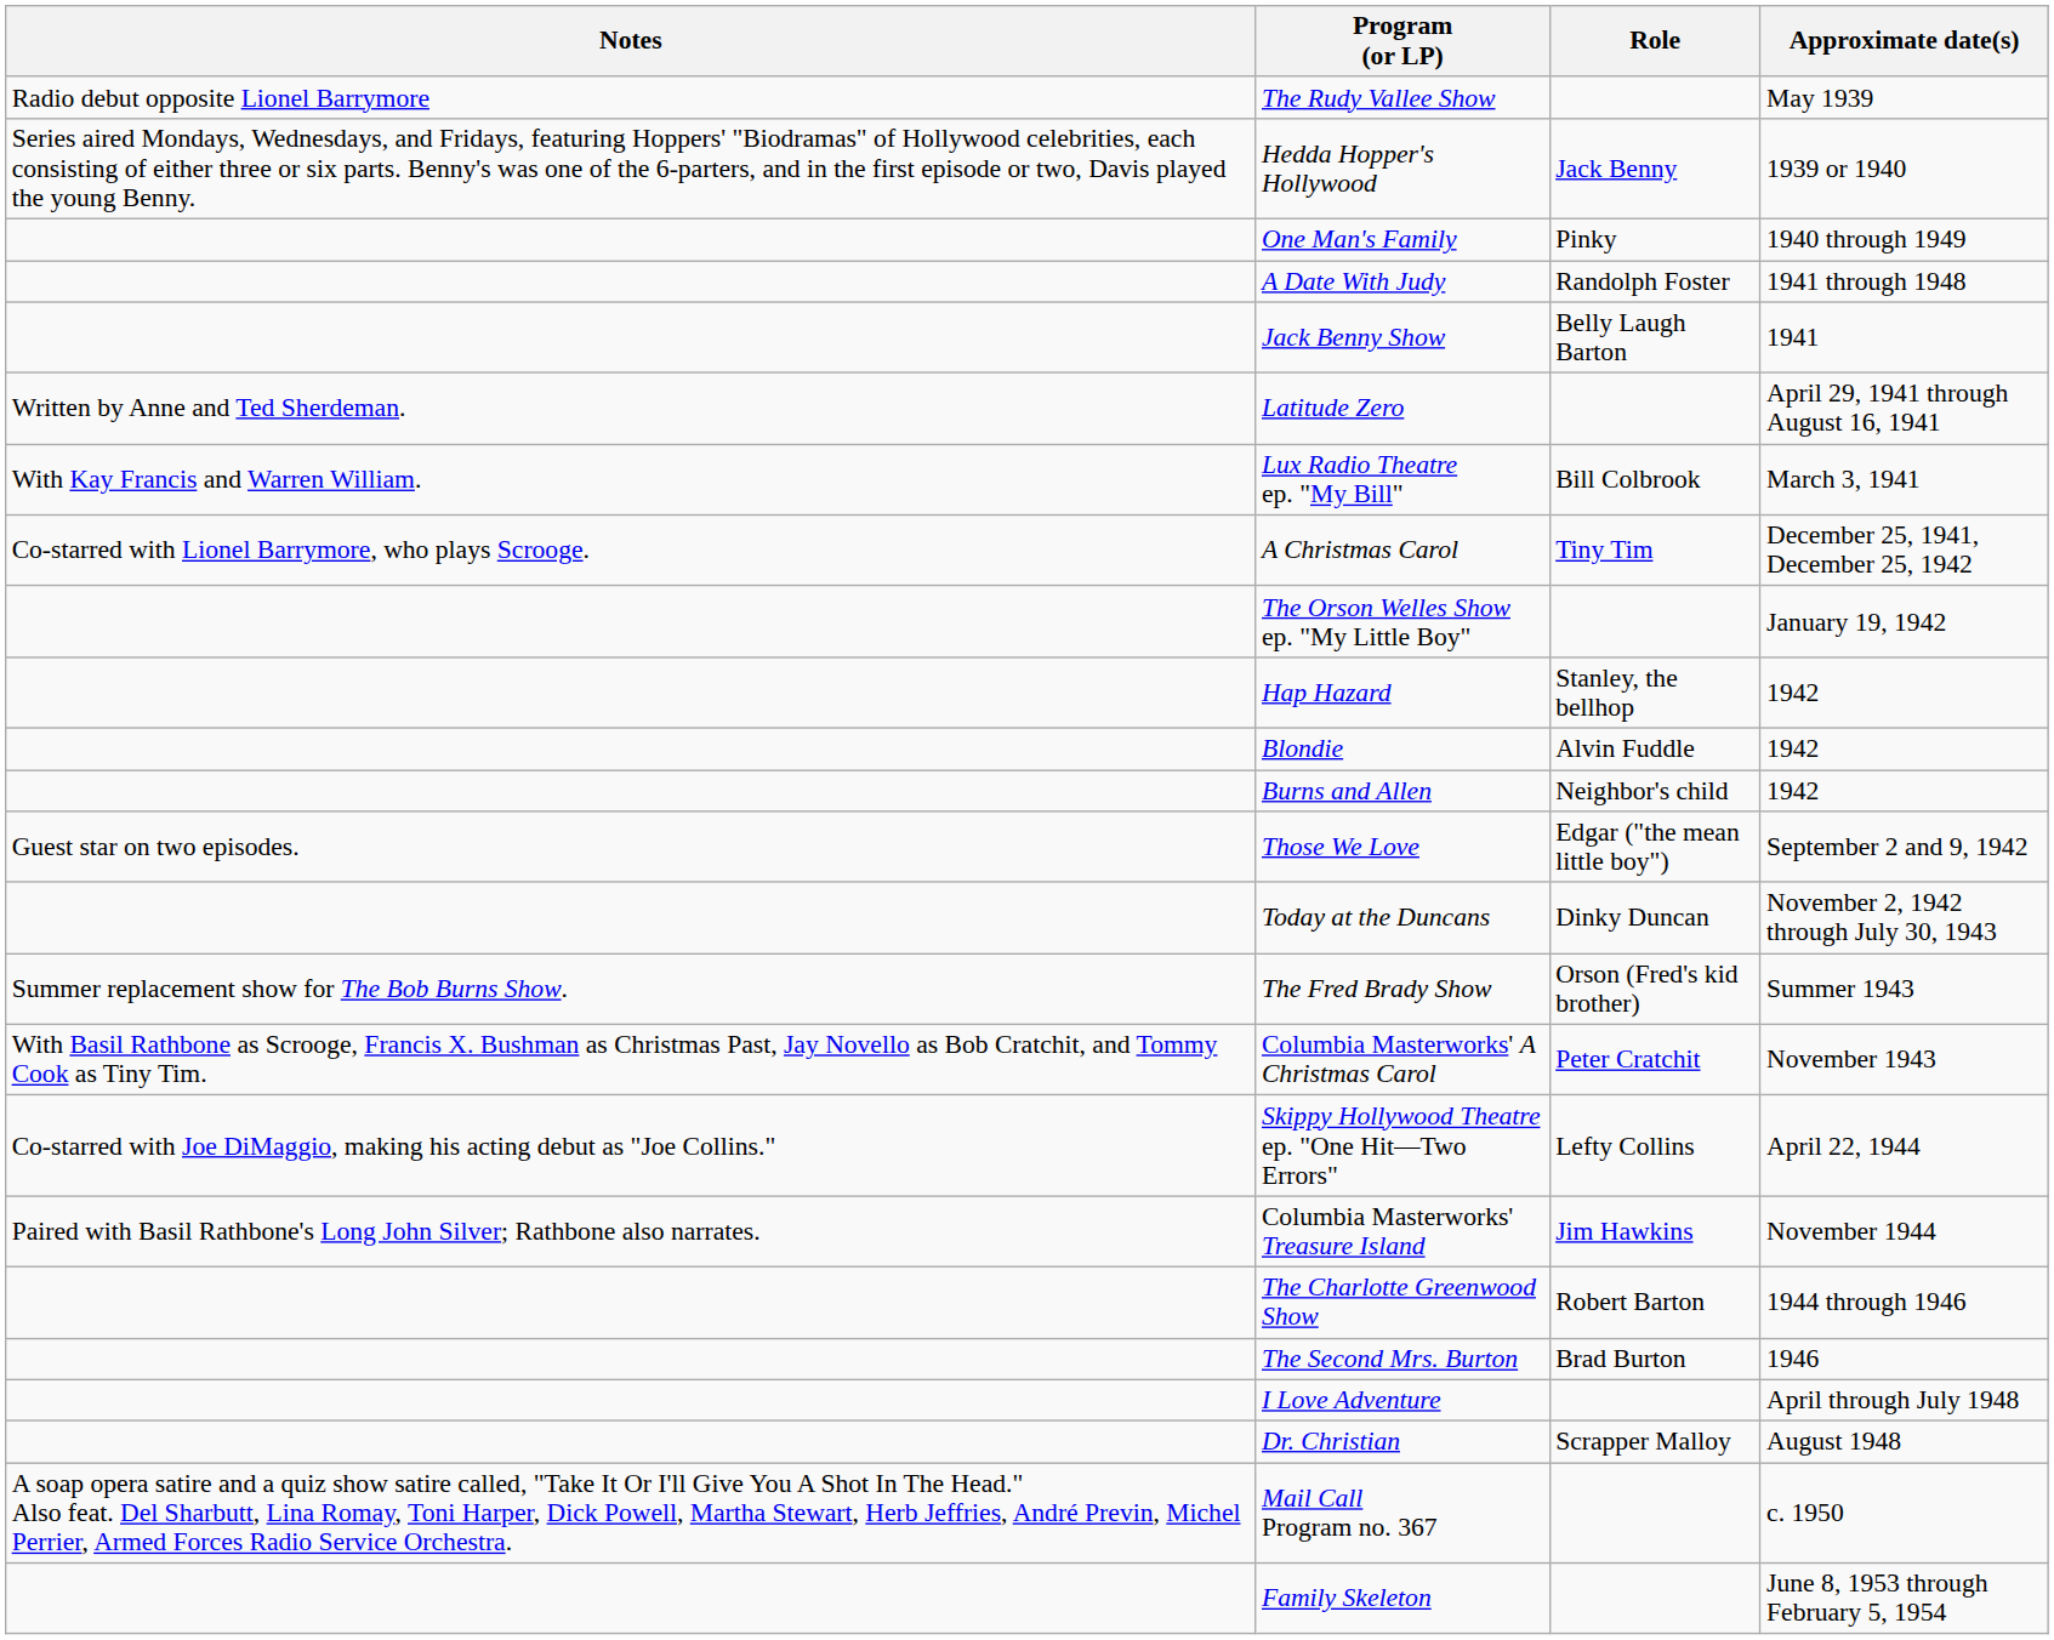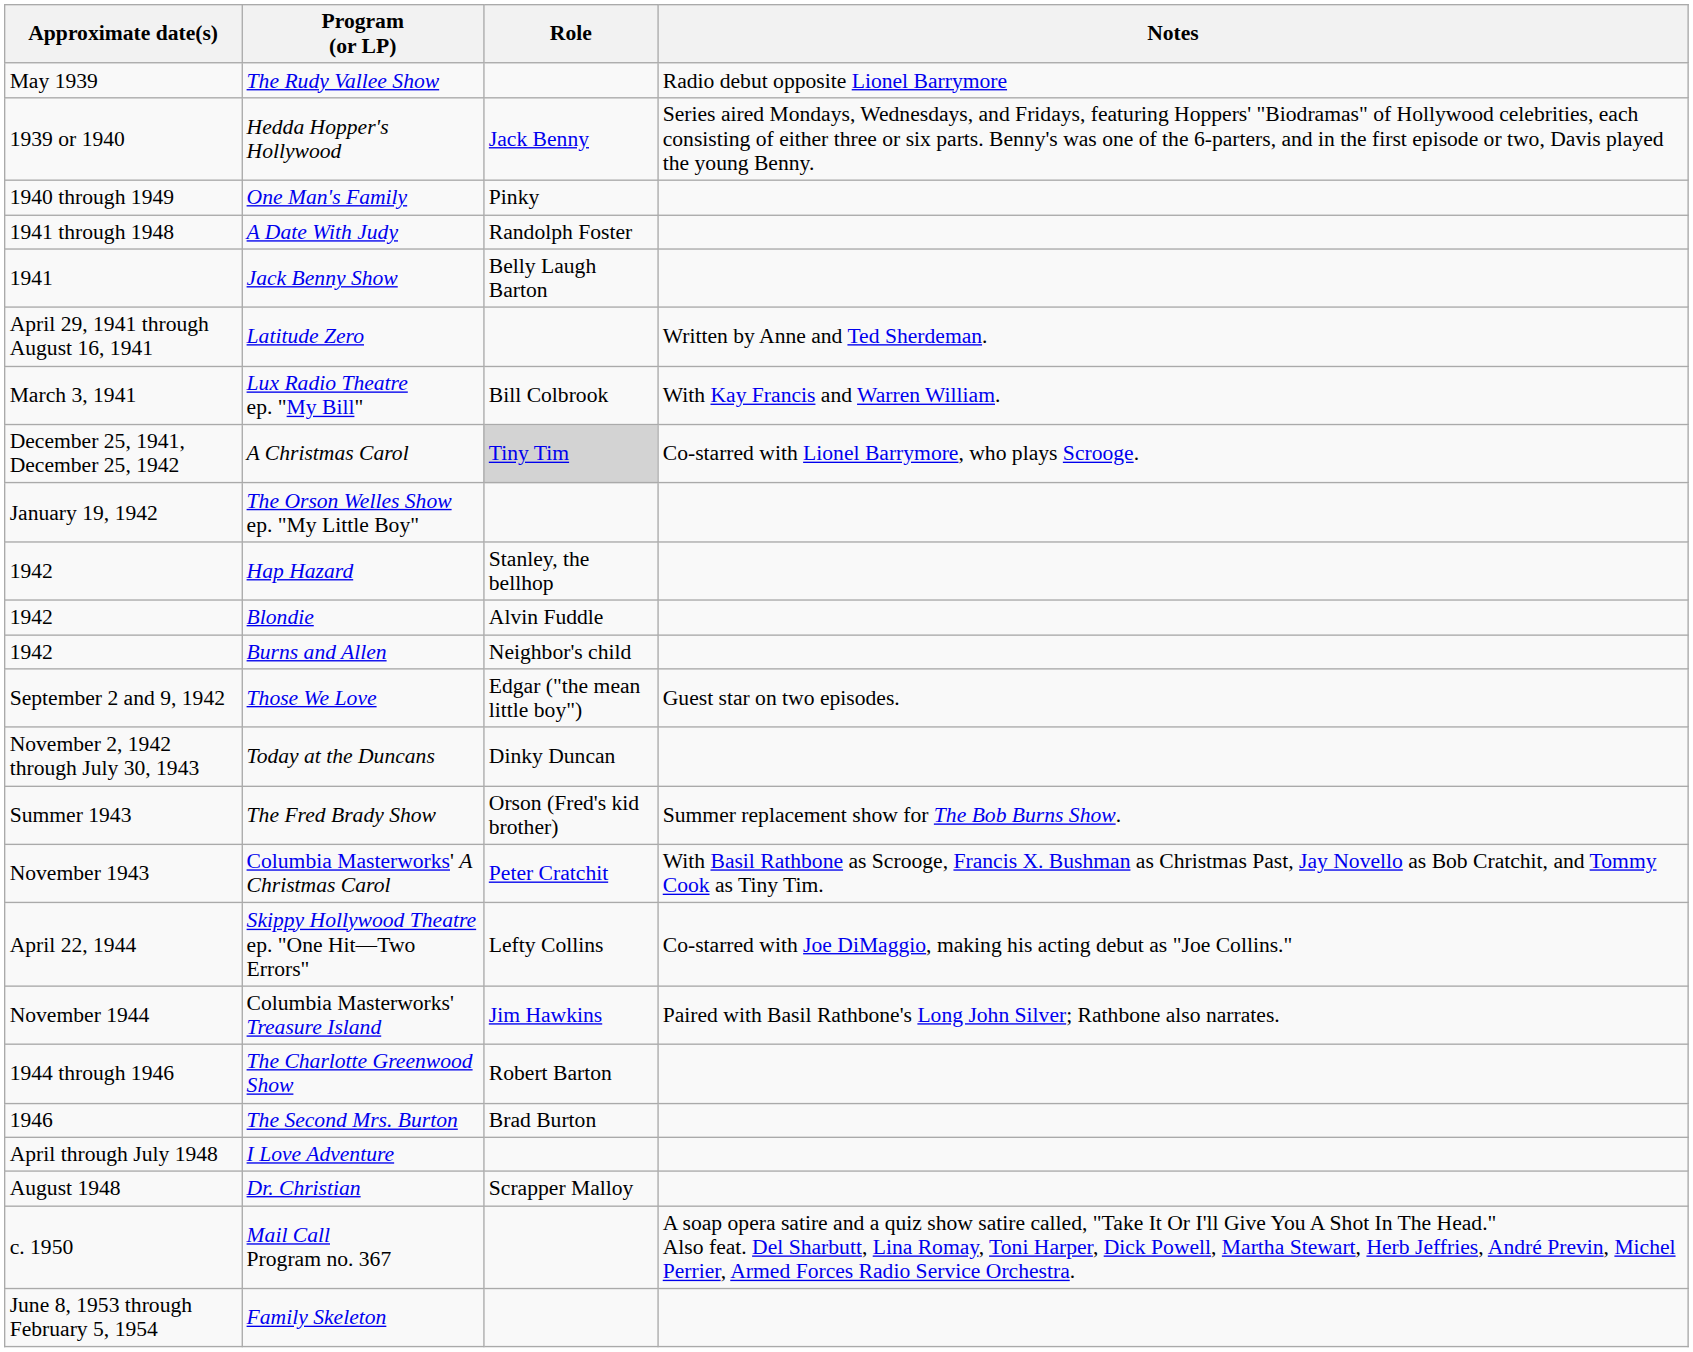 <table class="wikitable">
 <tr>
-<th>Notes</th>
+<th>Approximate date(s)</th>
 <th>Program <br>(or LP)</th>
 <th>Role</th>
-<th>Approximate date(s)</th>
+<th>Notes</th>
 </tr>
 <tr>
-<td>Radio debut opposite <a href='#'>Lionel Barrymore</a></td>
+<td>May 1939</td>
 <td><em><a href='#'>The Rudy Vallee Show</a></em></td>
 <td></td>
-<td>May 1939</td>
+<td>Radio debut opposite <a href='#'>Lionel Barrymore</a></td>
 </tr>
 <tr>
-<td>Series aired Mondays, Wednesdays, and Fridays, featuring Hoppers' "Biodramas" of Hollywood celebrities, each consisting of either three or six parts. Benny's was one of the 6-parters, and in the first episode or two, Davis played the young Benny.</td>
+<td>1939 or 1940</td>
 <td><em>Hedda Hopper's Hollywood</em></td>
 <td><a href='#'>Jack Benny</a></td>
-<td>1939 or 1940</td>
+<td>Series aired Mondays, Wednesdays, and Fridays, featuring Hoppers' "Biodramas" of Hollywood celebrities, each consisting of either three or six parts. Benny's was one of the 6-parters, and in the first episode or two, Davis played the young Benny.</td>
 </tr>
 <tr>
-<td></td>
+<td>1940 through 1949</td>
 <td><em><a href='#'>One Man's Family</a></em></td>
 <td>Pinky</td>
-<td>1940 through 1949</td>
+<td></td>
 </tr>
 <tr>
-<td></td>
+<td>1941 through 1948</td>
 <td><em><a href='#'>A Date With Judy</a></em></td>
 <td>Randolph Foster</td>
-<td>1941 through 1948</td>
+<td></td>
 </tr>
 <tr>
-<td></td>
+<td>1941</td>
 <td><em><a href='#'>Jack Benny Show</a></em></td>
 <td>Belly Laugh Barton</td>
-<td>1941</td>
+<td></td>
 </tr>
 <tr>
-<td>Written by Anne and <a href='#'>Ted Sherdeman</a>.</td>
+<td>April 29, 1941 through August 16, 1941</td>
 <td><em><a href='#'>Latitude Zero</a></em></td>
 <td></td>
-<td>April 29, 1941 through August 16, 1941</td>
+<td>Written by Anne and <a href='#'>Ted Sherdeman</a>.</td>
 </tr>
 <tr>
-<td>With <a href='#'>Kay Francis</a> and <a href='#'>Warren William</a>.</td>
+<td>March 3, 1941</td>
 <td><em><a href='#'>Lux Radio Theatre</a></em><br>ep. "<a href='#'>My Bill</a>"</td>
 <td>Bill Colbrook</td>
-<td>March 3, 1941</td>
+<td>With <a href='#'>Kay Francis</a> and <a href='#'>Warren William</a>.</td>
 </tr>
 <tr>
+<td>December 25, 1941,<br> December 25, 1942</td>
+<td><em>A Christmas Carol</em></td>
+<td style="background: lightgrey;"><a href='#'>Tiny Tim</a></td>
 <td>Co-starred with <a href='#'>Lionel Barrymore</a>, who plays <a href='#'>Scrooge</a>.</td>
-<td><em>A Christmas Carol</em></td>
-<td><a href='#'>Tiny Tim</a></td>
-<td>December 25, 1941,<br> December 25, 1942</td>
 </tr>
 <tr>
-<td></td>
+<td>January 19, 1942</td>
 <td><em><a href='#'>The Orson Welles Show</a></em><br>ep. "My Little Boy"</td>
 <td></td>
-<td>January 19, 1942</td>
+<td></td>
 </tr>
 <tr>
-<td></td>
+<td>1942</td>
 <td><em><a href='#'>Hap Hazard</a></em></td>
 <td>Stanley, the bellhop</td>
-<td>1942</td>
+<td></td>
 </tr>
 <tr>
-<td></td>
+<td>1942</td>
 <td><em><a href='#'>Blondie</a></em></td>
 <td>Alvin Fuddle</td>
-<td>1942</td>
+<td></td>
 </tr>
 <tr>
-<td></td>
+<td>1942</td>
 <td><em><a href='#'>Burns and Allen</a></em></td>
 <td>Neighbor's child</td>
-<td>1942</td>
+<td></td>
 </tr>
 <tr>
-<td>Guest star on two episodes.</td>
+<td>September 2 and 9, 1942</td>
 <td><em><a href='#'>Those We Love</a></em></td>
 <td>Edgar ("the mean little boy")</td>
-<td>September 2 and 9, 1942</td>
+<td>Guest star on two episodes.</td>
 </tr>
 <tr>
-<td></td>
+<td>November 2, 1942 through July 30, 1943</td>
 <td><em>Today at the Duncans</em></td>
 <td>Dinky Duncan</td>
-<td>November 2, 1942 through July 30, 1943</td>
+<td></td>
 </tr>
 <tr>
-<td>Summer replacement show for <em><a href='#'>The Bob Burns Show</a></em>.</td>
+<td>Summer 1943</td>
 <td><em>The Fred Brady Show</em></td>
 <td>Orson (Fred's kid brother)</td>
-<td>Summer 1943</td>
+<td>Summer replacement show for <em><a href='#'>The Bob Burns Show</a></em>.</td>
 </tr>
 <tr>
-<td>With <a href='#'>Basil Rathbone</a> as Scrooge, <a href='#'>Francis X. Bushman</a> as Christmas Past, <a href='#'>Jay Novello</a> as Bob Cratchit, and <a href='#'>Tommy Cook</a> as Tiny Tim.</td>
+<td>November 1943</td>
 <td><a href='#'>Columbia Masterworks</a>' <em>A Christmas Carol</em></td>
 <td><a href='#'>Peter Cratchit</a></td>
-<td>November 1943</td>
+<td>With <a href='#'>Basil Rathbone</a> as Scrooge, <a href='#'>Francis X. Bushman</a> as Christmas Past, <a href='#'>Jay Novello</a> as Bob Cratchit, and <a href='#'>Tommy Cook</a> as Tiny Tim.</td>
 </tr>
 <tr>
-<td>Co-starred with <a href='#'>Joe DiMaggio</a>, making his acting debut as "Joe Collins."</td>
+<td>April 22, 1944</td>
 <td><em><a href='#'>Skippy Hollywood Theatre</a></em><br>ep. "One Hit—Two Errors"</td>
 <td>Lefty Collins</td>
-<td>April 22, 1944</td>
+<td>Co-starred with <a href='#'>Joe DiMaggio</a>, making his acting debut as "Joe Collins."</td>
 </tr>
 <tr>
-<td>Paired with Basil Rathbone's <a href='#'>Long John Silver</a>; Rathbone also narrates.</td>
+<td>November 1944</td>
 <td>Columbia Masterworks'<br><em><a href='#'>Treasure Island</a></em></td>
 <td><a href='#'>Jim Hawkins</a></td>
-<td>November 1944</td>
+<td>Paired with Basil Rathbone's <a href='#'>Long John Silver</a>; Rathbone also narrates.</td>
 </tr>
 <tr>
-<td></td>
+<td>1944 through 1946</td>
 <td><em><a href='#'>The Charlotte Greenwood Show</a></em></td>
 <td>Robert Barton</td>
-<td>1944 through 1946</td>
+<td></td>
 </tr>
 <tr>
-<td></td>
+<td>1946</td>
 <td><em><a href='#'>The Second Mrs. Burton</a></em></td>
 <td>Brad Burton</td>
-<td>1946</td>
+<td></td>
 </tr>
 <tr>
-<td></td>
+<td>April through July 1948</td>
 <td><em><a href='#'>I Love Adventure</a></em></td>
 <td></td>
-<td>April through July 1948</td>
+<td></td>
 </tr>
 <tr>
-<td><br></td>
+<td>August 1948</td>
 <td><em><a href='#'>Dr. Christian</a></em></td>
 <td>Scrapper Malloy</td>
-<td>August 1948</td>
+<td><br></td>
 </tr>
 <tr>
-<td>A soap opera satire and a quiz show satire called, "Take It Or I'll Give You A Shot In The Head."<br>Also feat. <a href='#'>Del Sharbutt</a>, <a href='#'>Lina Romay</a>, <a href='#'>Toni Harper</a>, <a href='#'>Dick Powell</a>, <a href='#'>Martha Stewart</a>, <a href='#'>Herb Jeffries</a>, <a href='#'>André Previn</a>, <a href='#'>Michel Perrier</a>, <a href='#'>Armed Forces Radio Service Orchestra</a>.</td>
+<td>c. 1950</td>
 <td><em><a href='#'>Mail Call</a></em><br>Program no. 367</td>
 <td></td>
-<td>c. 1950</td>
+<td>A soap opera satire and a quiz show satire called, "Take It Or I'll Give You A Shot In The Head."<br>Also feat. <a href='#'>Del Sharbutt</a>, <a href='#'>Lina Romay</a>, <a href='#'>Toni Harper</a>, <a href='#'>Dick Powell</a>, <a href='#'>Martha Stewart</a>, <a href='#'>Herb Jeffries</a>, <a href='#'>André Previn</a>, <a href='#'>Michel Perrier</a>, <a href='#'>Armed Forces Radio Service Orchestra</a>.</td>
 </tr>
 <tr>
-<td></td>
+<td>June 8, 1953 through February 5, 1954</td>
 <td><em><a href='#'>Family Skeleton</a></em><br></td>
 <td></td>
-<td>June 8, 1953 through February 5, 1954</td>
+<td></td>
 </tr>
 </table>
